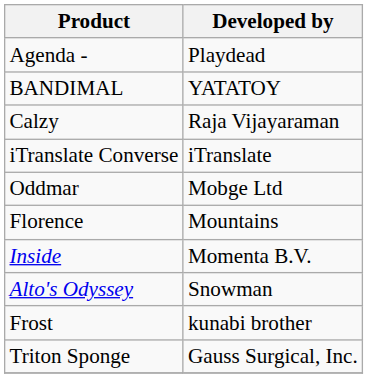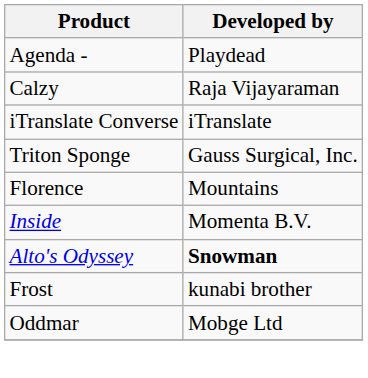 <table class="wikitable">
 <tr>
 <th>Product</th>
 <th>Developed by</th>
 </tr>
 <tr>
 <td>Agenda -</td>
 <td>Playdead</td>
 </tr>
 <tr>
-<td>BANDIMAL</td>
-<td>YATATOY</td>
-</tr>
-<tr>
 <td>Calzy</td>
 <td>Raja Vijayaraman</td>
 </tr>
 <tr>
 <td>iTranslate Converse</td>
 <td>iTranslate</td>
 </tr>
 <tr>
-<td>Oddmar</td>
-<td>Mobge Ltd</td>
+<td>Triton Sponge</td>
+<td>Gauss Surgical, Inc.</td>
 </tr>
 <tr>
 <td>Florence</td>
 <td>Mountains</td>
 </tr>
 <tr>
 <td><em><a href='#'>Inside</a></em></td>
 <td>Momenta B.V.</td>
 </tr>
 <tr>
 <td><em><a href='#'>Alto's Odyssey</a></em></td>
-<td>Snowman</td>
+<td><strong>Snowman</strong></td>
 </tr>
 <tr>
 <td>Frost</td>
 <td>kunabi brother</td>
 </tr>
 <tr>
-<td>Triton Sponge</td>
-<td>Gauss Surgical, Inc.</td>
+<td>Oddmar</td>
+<td>Mobge Ltd</td>
 </tr>
 <tr>
 </tr>
 </table>
